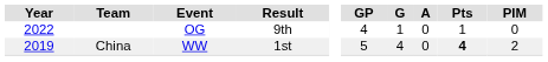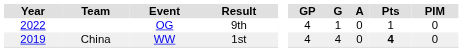 <table border="0" cellpadding="1" cellspacing="0" style="text-align:center; width:40em">
 <tr ALIGN="centre" bgcolor="#e0e0e0">
 <th>Year</th>
 <th>Team</th>
 <th>Event</th>
 <th>Result</th>
 <th rowspan="97" bgcolor="#ffffff"> </th>
 <th>GP</th>
 <th>G</th>
 <th>A</th>
 <th>Pts</th>
 <th>PIM</th>
 </tr>
 <tr>
 <td><a href='#'>2022</a></td>
 <td></td>
 <td><a href='#'>OG</a></td>
 <td>9th</td>
 <td>4</td>
 <td>1</td>
 <td>0</td>
 <td>1</td>
 <td>0</td>
 </tr>
 <tr bgcolor="#f0f0f0">
 <td><a href='#'>2019</a></td>
 <td>China</td>
 <td><a href='#'>WW</a> </td>
 <td>1st</td>
-<td>5</td>
+<td>4</td>
 <td>4</td>
 <td>0</td>
 <td><strong>4</strong></td>
-<td>2</td>
+<td>0</td>
 </tr>
 <tr align="centre" bgcolor="#e0e0e0">
 <th colspan="4"></th>
 <th></th>
 <th></th>
 <th></th>
 <th></th>
 <th></th>
 </tr>
 </table>
